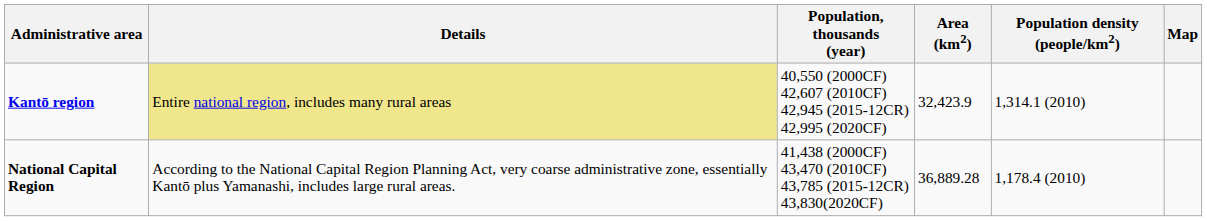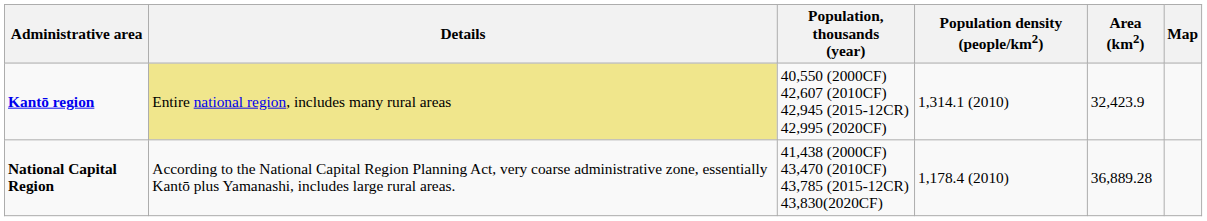 <table class="wikitable">
 <tr>
 <th>Administrative area</th>
 <th>Details</th>
 <th>Population, thousands<br>(year)</th>
+<th>Population density (people/km<sup>2</sup>)</th>
 <th>Area (km<sup>2</sup>)</th>
-<th>Population density (people/km<sup>2</sup>)</th>
 <th>Map</th>
 </tr>
 <tr>
 <td><strong><a href='#'>Kantō region</a></strong></td>
 <td style="background: khaki;">Entire <a href='#'>national region</a>, includes many rural areas</td>
 <td>40,550 (2000CF)<br>42,607 (2010CF)<br>42,945 (2015-12CR)<br>42,995 (2020CF)</td>
+<td>1,314.1 (2010)</td>
 <td>32,423.9</td>
-<td>1,314.1 (2010)</td>
 <td></td>
 </tr>
 <tr>
 <td><strong>National Capital Region</strong></td>
 <td>According to the National Capital Region Planning Act, very coarse administrative zone, essentially Kantō plus Yamanashi, includes large rural areas.</td>
 <td>41,438 (2000CF)<br>43,470 (2010CF)<br>43,785 (2015-12CR)<br>43,830(2020CF)</td>
+<td>1,178.4 (2010)</td>
 <td>36,889.28</td>
-<td>1,178.4 (2010)</td>
 <td></td>
 </tr>
 </table>
